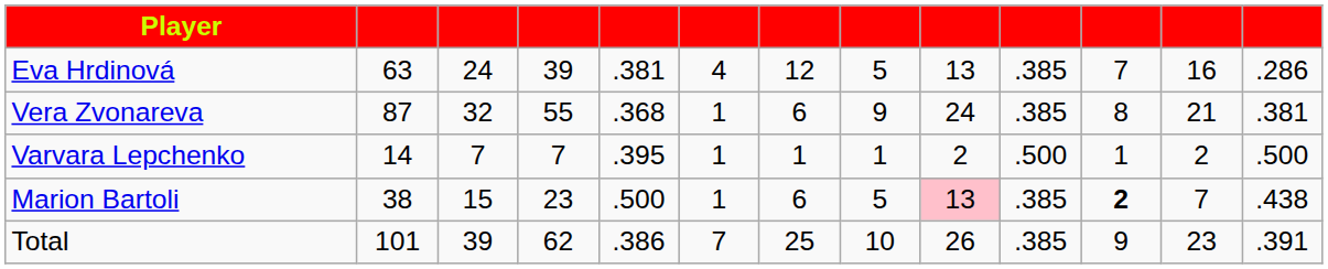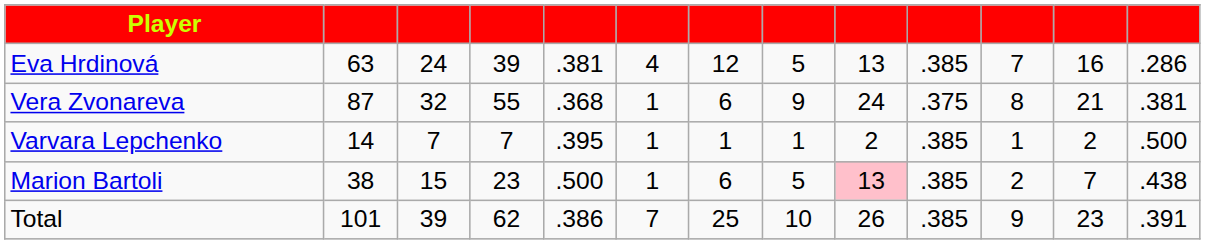 <table class="wikitable" style="text-align:center">
 <tr>
 <th style="background:red; color:#CCFF00" width="200px">Player</th>
 <th style="background:red; color:#CCFF00" width="40px"></th>
 <th style="background:red; color:#CCFF00" width="40px"></th>
 <th style="background:red; color:#CCFF00" width="40px"></th>
 <th style="background:red; color:#CCFF00" width="40px"></th>
 <th style="background:red; color:#CCFF00" width="40px"></th>
 <th style="background:red; color:#CCFF00" width="40px"></th>
 <th style="background:red; color:#CCFF00" width="40px"></th>
 <th style="background:red; color:#CCFF00" width="40px"></th>
 <th style="background:red; color:#CCFF00" width="40px"></th>
 <th style="background:red; color:#CCFF00" width="40px"></th>
 <th style="background:red; color:#CCFF00" width="40px"></th>
 <th style="background:red; color:#CCFF00" width="40px"></th>
 </tr>
 <tr>
 <td style="text-align:left"><a href='#'>Eva Hrdinová</a></td>
 <td>63</td>
 <td>24</td>
 <td>39</td>
 <td>.381</td>
 <td>4</td>
 <td>12</td>
 <td>5</td>
 <td>13</td>
 <td>.385</td>
 <td>7</td>
 <td>16</td>
 <td>.286</td>
 </tr>
 <tr>
 <td style="text-align:left"><a href='#'>Vera Zvonareva</a></td>
 <td>87</td>
 <td>32</td>
 <td>55</td>
 <td>.368</td>
 <td>1</td>
 <td>6</td>
 <td>9</td>
 <td>24</td>
-<td>.385</td>
+<td>.375</td>
 <td>8</td>
 <td>21</td>
 <td>.381</td>
 </tr>
 <tr>
 <td style="text-align:left"><a href='#'>Varvara Lepchenko</a></td>
 <td>14</td>
 <td>7</td>
 <td>7</td>
 <td>.395</td>
 <td>1</td>
 <td>1</td>
 <td>1</td>
 <td>2</td>
-<td>.500</td>
+<td>.385</td>
 <td>1</td>
 <td>2</td>
 <td>.500</td>
 </tr>
 <tr>
 <td style="text-align:left"><a href='#'>Marion Bartoli</a></td>
 <td>38</td>
 <td>15</td>
 <td>23</td>
 <td>.500</td>
 <td>1</td>
 <td>6</td>
 <td>5</td>
 <td style="background: pink;">13</td>
 <td>.385</td>
-<td><strong>2</strong></td>
+<td>2</td>
 <td>7</td>
 <td>.438</td>
 </tr>
 <tr>
 <td style="text-align:left">Total</td>
 <td>101</td>
 <td>39</td>
 <td>62</td>
 <td>.386</td>
 <td>7</td>
 <td>25</td>
 <td>10</td>
 <td>26</td>
 <td>.385</td>
 <td>9</td>
 <td>23</td>
 <td>.391</td>
 </tr>
 </table>
